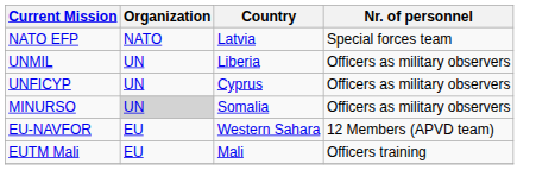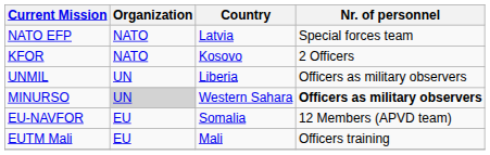 <table class="wikitable">
 <tr>
 <th><a href='#'>Current Mission</a></th>
 <th>Organization</th>
 <th>Country</th>
 <th>Nr. of personnel</th>
 </tr>
 <tr>
 <td><a href='#'>NATO EFP</a></td>
 <td><a href='#'>NATO</a></td>
 <td><a href='#'>Latvia</a></td>
 <td>Special forces team</td>
 </tr>
 <tr>
+<td><a href='#'>KFOR</a></td>
+<td><a href='#'>NATO</a></td>
+<td><a href='#'>Kosovo</a></td>
+<td>2 Officers</td>
+</tr>
+<tr>
 <td><a href='#'>UNMIL</a></td>
 <td><a href='#'>UN</a></td>
 <td><a href='#'>Liberia</a></td>
 <td>Officers as military observers</td>
 </tr>
 <tr>
-<td><a href='#'>UNFICYP</a></td>
-<td><a href='#'>UN</a></td>
-<td><a href='#'>Cyprus</a></td>
-<td>Officers as military observers</td>
-</tr>
-<tr>
 <td><a href='#'>MINURSO</a></td>
 <td style="background: lightgrey;"><a href='#'>UN</a></td>
-<td><a href='#'>Somalia</a></td>
-<td>Officers as military observers</td>
+<td><a href='#'>Western Sahara</a></td>
+<td><strong>Officers as military observers</strong></td>
 </tr>
 <tr>
 <td><a href='#'>EU-NAVFOR</a></td>
 <td><a href='#'>EU</a></td>
-<td><a href='#'>Western Sahara</a></td>
+<td><a href='#'>Somalia</a></td>
 <td>12 Members (APVD team)</td>
 </tr>
 <tr>
 <td><a href='#'>EUTM Mali</a></td>
 <td><a href='#'>EU</a></td>
 <td><a href='#'>Mali</a></td>
 <td>Officers training</td>
 </tr>
 <tr>
 </tr>
 </table>
